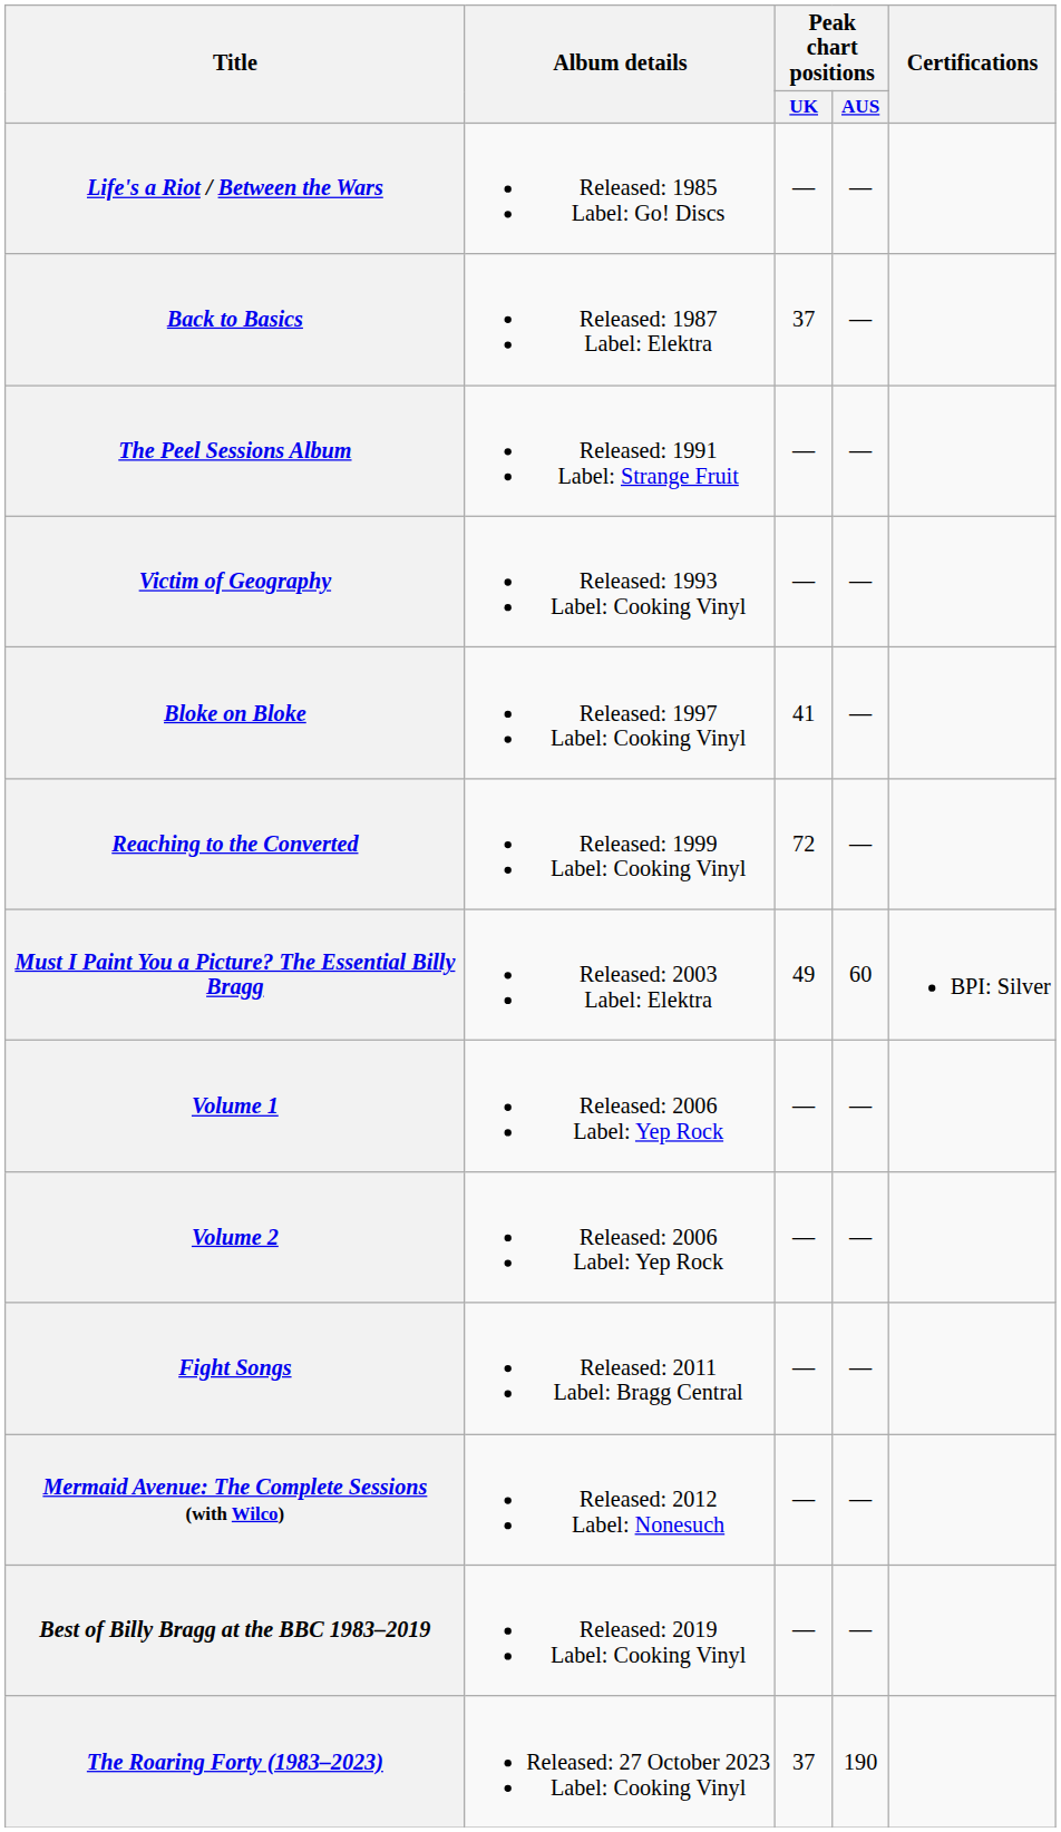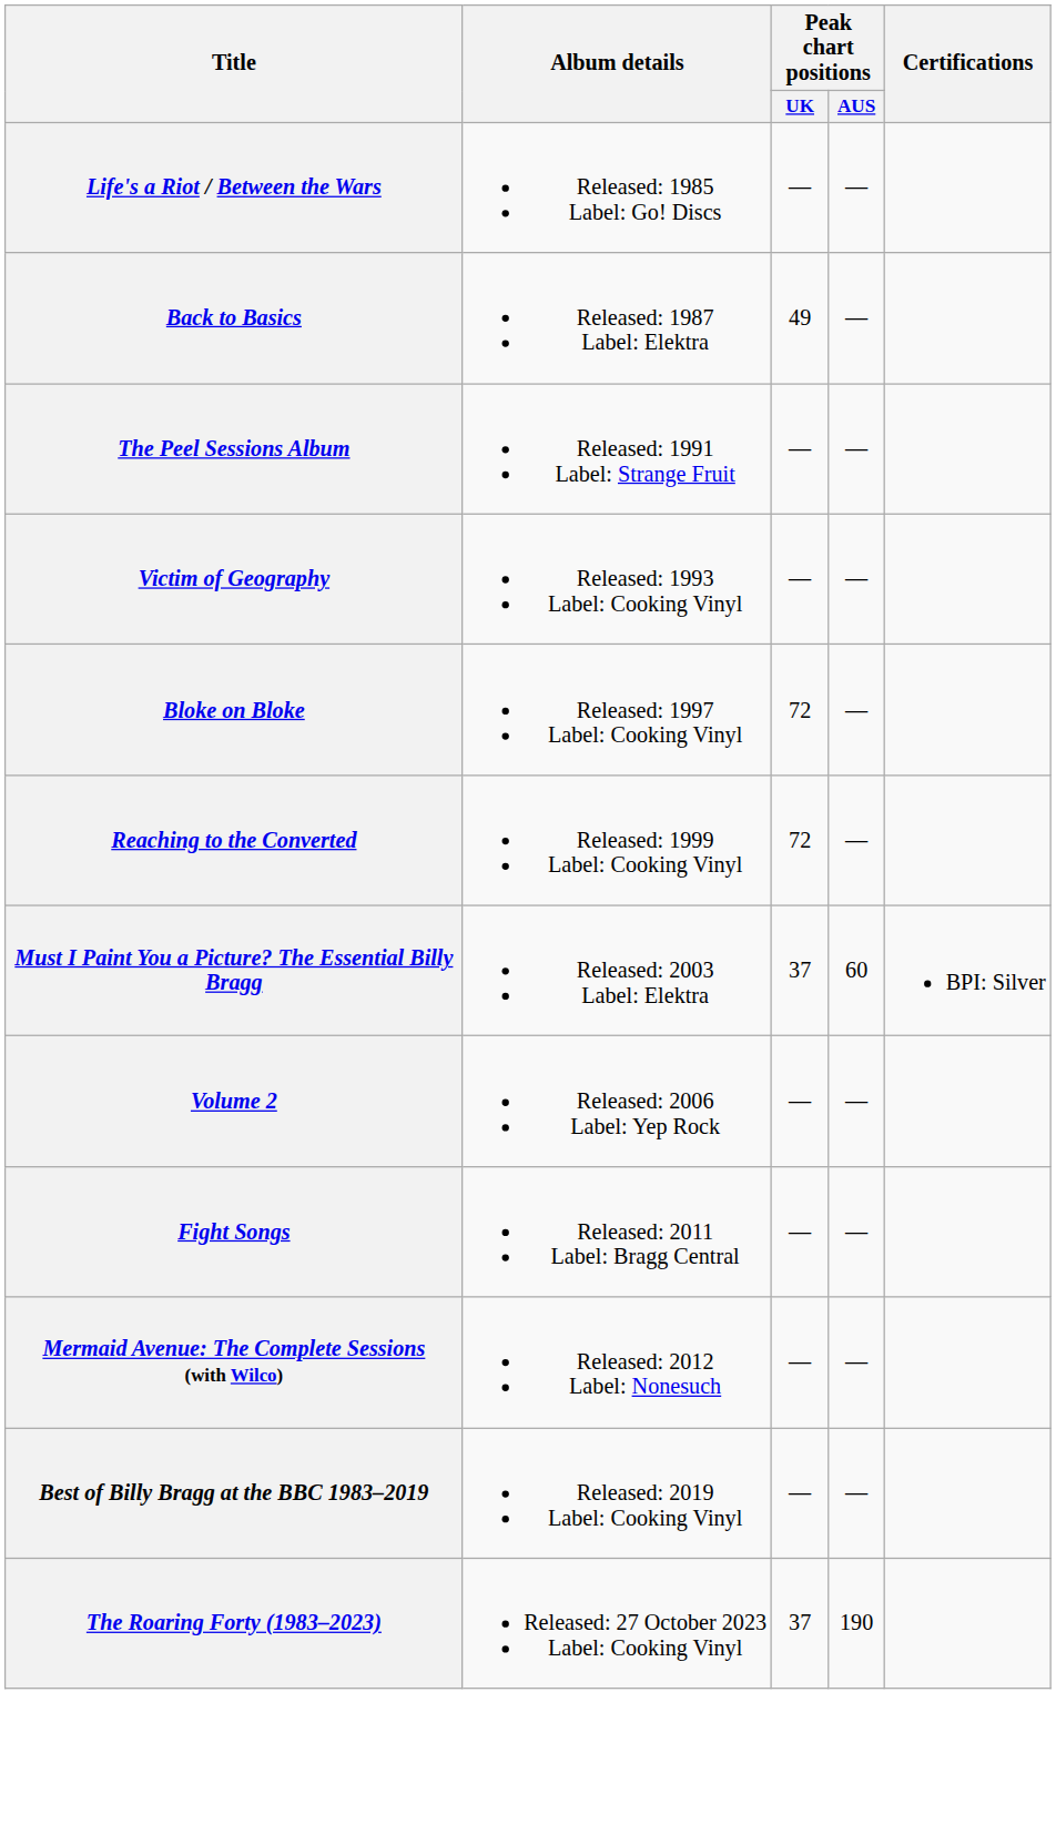 <table class="wikitable plainrowheaders" style="text-align:center">
 <tr>
 <th rowspan="2" style="width:20em;">Title</th>
 <th rowspan="2">Album details</th>
 <th colspan="2">Peak chart positions</th>
 <th rowspan="2">Certifications</th>
 </tr>
 <tr>
 <th scope="col" style="width:2.5em;font-size:85%"><a href='#'>UK</a><br></th>
 <th scope="col" style="width:2.5em;font-size:85%"><a href='#'>AUS</a><br></th>
 </tr>
 <tr>
 <th scope="row"><em><a href='#'>Life's a Riot</a> / <a href='#'>Between the Wars</a></em></th>
 <td><br><ul><li>Released: 1985</li><li>Label: Go! Discs</li></ul></td>
 <td>—</td>
 <td>—</td>
 <td></td>
 </tr>
 <tr>
 <th scope="row"><em><a href='#'>Back to Basics</a></em></th>
 <td><br><ul><li>Released: 1987</li><li>Label: Elektra</li></ul></td>
-<td>37</td>
+<td>49</td>
 <td>—</td>
 <td></td>
 </tr>
 <tr>
 <th scope="row"><em><a href='#'>The Peel Sessions Album</a></em></th>
 <td><br><ul><li>Released: 1991</li><li>Label: <a href='#'>Strange Fruit</a></li></ul></td>
 <td>—</td>
 <td>—</td>
 <td></td>
 </tr>
 <tr>
 <th scope="row"><em><a href='#'>Victim of Geography</a></em></th>
 <td><br><ul><li>Released: 1993</li><li>Label: Cooking Vinyl</li></ul></td>
 <td>—</td>
 <td>—</td>
 <td></td>
 </tr>
 <tr>
 <th scope="row"><em><a href='#'>Bloke on Bloke</a></em></th>
 <td><br><ul><li>Released: 1997</li><li>Label: Cooking Vinyl</li></ul></td>
-<td>41</td>
+<td>72</td>
 <td>—</td>
 <td></td>
 </tr>
 <tr>
 <th scope="row"><em><a href='#'>Reaching to the Converted</a></em></th>
 <td><br><ul><li>Released: 1999</li><li>Label: Cooking Vinyl</li></ul></td>
 <td>72</td>
 <td>—</td>
 <td></td>
 </tr>
 <tr>
 <th scope="row"><em><a href='#'>Must I Paint You a Picture? The Essential Billy Bragg</a></em></th>
 <td><br><ul><li>Released: 2003</li><li>Label: Elektra</li></ul></td>
-<td>49</td>
+<td>37</td>
 <td>60</td>
 <td><br><ul><li>BPI: Silver</li></ul></td>
-</tr>
-<tr>
-<th scope="row"><em><a href='#'>Volume 1</a></em></th>
-<td><br><ul><li>Released: 2006</li><li>Label: <a href='#'>Yep Rock</a></li></ul></td>
-<td>—</td>
-<td>—</td>
-<td></td>
 </tr>
 <tr>
 <th scope="row"><em><a href='#'>Volume 2</a></em></th>
 <td><br><ul><li>Released: 2006</li><li>Label: Yep Rock</li></ul></td>
 <td>—</td>
 <td>—</td>
 <td></td>
 </tr>
 <tr>
 <th scope="row"><em><a href='#'>Fight Songs</a></em></th>
 <td><br><ul><li>Released: 2011</li><li>Label: Bragg Central</li></ul></td>
 <td>—</td>
 <td>—</td>
 <td></td>
 </tr>
 <tr>
 <th scope="row"><em><a href='#'>Mermaid Avenue: The Complete Sessions</a></em><br><small>(with <a href='#'>Wilco</a>)</small></th>
 <td><br><ul><li>Released: 2012</li><li>Label: <a href='#'>Nonesuch</a></li></ul></td>
 <td>—</td>
 <td>—</td>
 <td></td>
 </tr>
 <tr>
 <th scope="row"><em>Best of Billy Bragg at the BBC 1983–2019</em></th>
 <td><br><ul><li>Released: 2019</li><li>Label: Cooking Vinyl</li></ul></td>
 <td>—</td>
 <td>—</td>
 </tr>
 <tr>
 <th scope="row"><em><a href='#'>The Roaring Forty (1983–2023)</a></em></th>
 <td><br><ul><li>Released: 27 October 2023</li><li>Label: Cooking Vinyl</li></ul></td>
 <td>37</td>
 <td>190</td>
 <td></td>
 </tr>
 </table>
